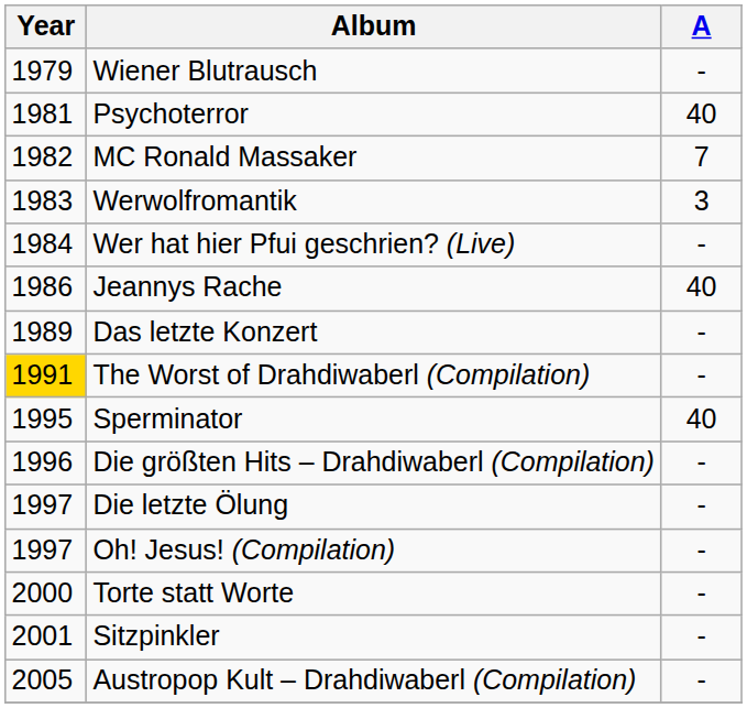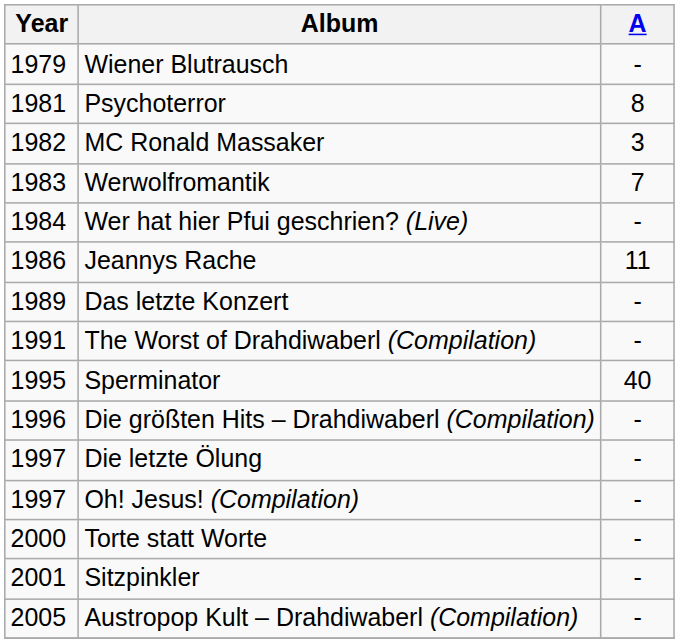 <table class="wikitable">
 <tr>
 <th align="left" valign="top" width="40">Year</th>
 <th align="left" valign="top">Album</th>
 <th align="center" valign="top" width="40"><a href='#'>A</a></th>
 </tr>
 <tr>
 <td align="left" valign="top">1979</td>
 <td align="left" valign="top">Wiener Blutrausch</td>
 <td align="center" valign="top">-</td>
 </tr>
 <tr>
 <td align="left" valign="top">1981</td>
 <td align="left" valign="top">Psychoterror</td>
-<td align="center" valign="top">40</td>
+<td align="center" valign="top">8</td>
 </tr>
 <tr>
 <td align="left" valign="top">1982</td>
 <td align="left" valign="top">MC Ronald Massaker</td>
-<td align="center" valign="top">7</td>
+<td align="center" valign="top">3</td>
 </tr>
 <tr>
 <td align="left" valign="top">1983</td>
 <td align="left" valign="top">Werwolfromantik</td>
-<td align="center" valign="top">3</td>
+<td align="center" valign="top">7</td>
 </tr>
 <tr>
 <td align="left" valign="top">1984</td>
 <td align="left" valign="top">Wer hat hier Pfui geschrien? <em>(Live)</em></td>
 <td align="center" valign="top">-</td>
 </tr>
 <tr>
 <td align="left" valign="top">1986</td>
 <td align="left" valign="top">Jeannys Rache</td>
-<td align="center" valign="top">40</td>
+<td align="center" valign="top">11</td>
 </tr>
 <tr>
 <td align="left" valign="top">1989</td>
 <td align="left" valign="top">Das letzte Konzert</td>
 <td align="center" valign="top">-</td>
 </tr>
 <tr>
-<td align="left" valign="top" style="background: gold;">1991</td>
+<td align="left" valign="top">1991</td>
 <td align="left" valign="top">The Worst of Drahdiwaberl <em>(Compilation)</em></td>
 <td align="center" valign="top">-</td>
 </tr>
 <tr>
 <td align="left" valign="top">1995</td>
 <td align="left" valign="top">Sperminator</td>
 <td align="center" valign="top">40</td>
 </tr>
 <tr>
 <td align="left" valign="top">1996</td>
 <td align="left" valign="top">Die größten Hits – Drahdiwaberl <em>(Compilation)</em></td>
 <td align="center" valign="top">-</td>
 </tr>
 <tr>
 <td align="left" valign="top">1997</td>
 <td align="left" valign="top">Die letzte Ölung</td>
 <td align="center" valign="top">-</td>
 </tr>
 <tr>
 <td align="left" valign="top">1997</td>
 <td align="left" valign="top">Oh! Jesus! <em>(Compilation)</em></td>
 <td align="center" valign="top">-</td>
 </tr>
 <tr>
 <td align="left" valign="top">2000</td>
 <td align="left" valign="top">Torte statt Worte</td>
 <td align="center" valign="top">-</td>
 </tr>
 <tr>
 <td align="left" valign="top">2001</td>
 <td align="left" valign="top">Sitzpinkler</td>
 <td align="center" valign="top">-</td>
 </tr>
 <tr>
 <td align="left" valign="top">2005</td>
 <td align="left" valign="top">Austropop Kult – Drahdiwaberl <em>(Compilation)</em></td>
 <td align="center" valign="top">-</td>
 </tr>
 <tr>
 </tr>
 </table>
